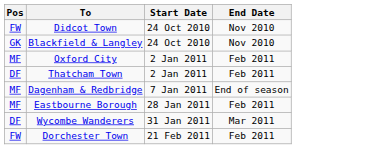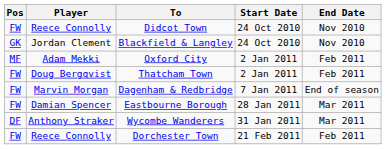 <table class="wikitable" style="text-align:center;">
 <tr>
 <th>Pos</th>
+<th>Player</th>
 <th>To</th>
 <th>Start Date</th>
 <th>End Date</th>
 </tr>
 <tr>
 <td><a href='#'>FW</a></td>
+<td> <a href='#'>Reece Connolly</a></td>
 <td> <a href='#'>Didcot Town</a></td>
 <td>24 Oct 2010</td>
 <td>Nov 2010</td>
 </tr>
 <tr>
 <td><a href='#'>GK</a></td>
+<td> Jordan Clement</td>
 <td> <a href='#'>Blackfield & Langley</a></td>
 <td>24 Oct 2010</td>
 <td>Nov 2010</td>
 </tr>
 <tr>
 <td><a href='#'>MF</a></td>
+<td> <a href='#'>Adam Mekki</a></td>
 <td> <a href='#'>Oxford City</a></td>
 <td>2 Jan 2011</td>
 <td>Feb 2011</td>
 </tr>
 <tr>
-<td><a href='#'>DF</a></td>
+<td><a href='#'>FW</a></td>
+<td> <a href='#'>Doug Bergqvist</a></td>
 <td> <a href='#'>Thatcham Town</a></td>
 <td>2 Jan 2011</td>
 <td>Feb 2011</td>
 </tr>
 <tr>
-<td><a href='#'>MF</a></td>
+<td><a href='#'>FW</a></td>
+<td> <a href='#'>Marvin Morgan</a></td>
 <td> <a href='#'>Dagenham & Redbridge</a></td>
 <td>7 Jan 2011</td>
 <td>End of season</td>
 </tr>
 <tr>
-<td><a href='#'>MF</a></td>
+<td><a href='#'>FW</a></td>
+<td> <a href='#'>Damian Spencer</a></td>
 <td> <a href='#'>Eastbourne Borough</a></td>
 <td>28 Jan 2011</td>
-<td>Feb 2011</td>
+<td>Mar 2011</td>
 </tr>
 <tr>
 <td><a href='#'>DF</a></td>
+<td> <a href='#'>Anthony Straker</a></td>
 <td> <a href='#'>Wycombe Wanderers</a></td>
 <td>31 Jan 2011</td>
 <td>Mar 2011</td>
 </tr>
 <tr>
 <td><a href='#'>FW</a></td>
+<td> <a href='#'>Reece Connolly</a></td>
 <td> <a href='#'>Dorchester Town</a></td>
 <td>21 Feb 2011</td>
 <td>Feb 2011</td>
 </tr>
 </table>
